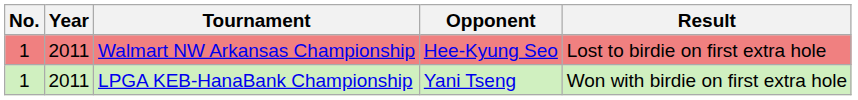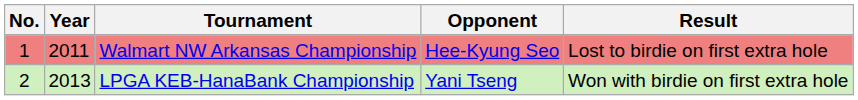 <table class="wikitable" style="font-size:95%;">
 <tr>
 <th>No.</th>
 <th>Year</th>
 <th>Tournament</th>
 <th>Opponent</th>
 <th>Result</th>
 </tr>
 <tr style="background:#F08080;">
 <td align=center>1</td>
 <td>2011</td>
 <td><a href='#'>Walmart NW Arkansas Championship</a></td>
 <td> <a href='#'>Hee-Kyung Seo</a></td>
 <td>Lost to birdie on first extra hole</td>
 </tr>
 <tr style="background:#D0F0C0;">
-<td align=center>1</td>
-<td>2011</td>
+<td align=center>2</td>
+<td>2013</td>
 <td><a href='#'>LPGA KEB-HanaBank Championship</a></td>
 <td> <a href='#'>Yani Tseng</a></td>
 <td>Won with birdie on first extra hole</td>
 </tr>
 </table>
